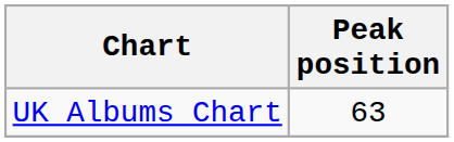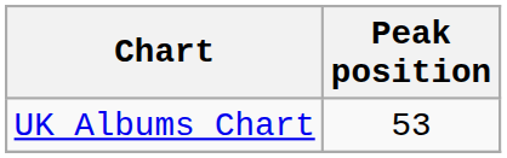 <table class="wikitable sortable">
 <tr>
 <th>Chart</th>
 <th>Peak<br>position</th>
 </tr>
 <tr>
 <td align="left"><a href='#'>UK Albums Chart</a></td>
-<td align="center">63</td>
+<td align="center">53</td>
 </tr>
 <tr>
 </tr>
 </table>
